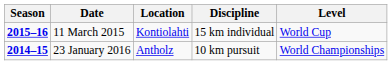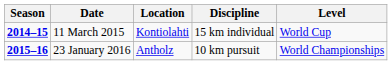 <table class="wikitable">
 <tr>
 <th>Season</th>
 <th>Date</th>
 <th>Location</th>
 <th>Discipline</th>
 <th>Level</th>
 </tr>
 <tr>
-<td align=center><strong><a href='#'>2015–16</a></strong></td>
+<td align=center><strong><a href='#'>2014–15</a></strong></td>
 <td>11 March 2015</td>
 <td> <a href='#'>Kontiolahti</a></td>
 <td>15 km individual</td>
 <td><a href='#'>World Cup</a></td>
 </tr>
 <tr>
-<td align=center><strong><a href='#'>2014–15</a></strong></td>
+<td align=center><strong><a href='#'>2015–16</a></strong></td>
 <td>23 January 2016</td>
 <td> <a href='#'>Antholz</a></td>
 <td>10 km pursuit</td>
 <td><a href='#'>World Championships</a></td>
 </tr>
 </table>
